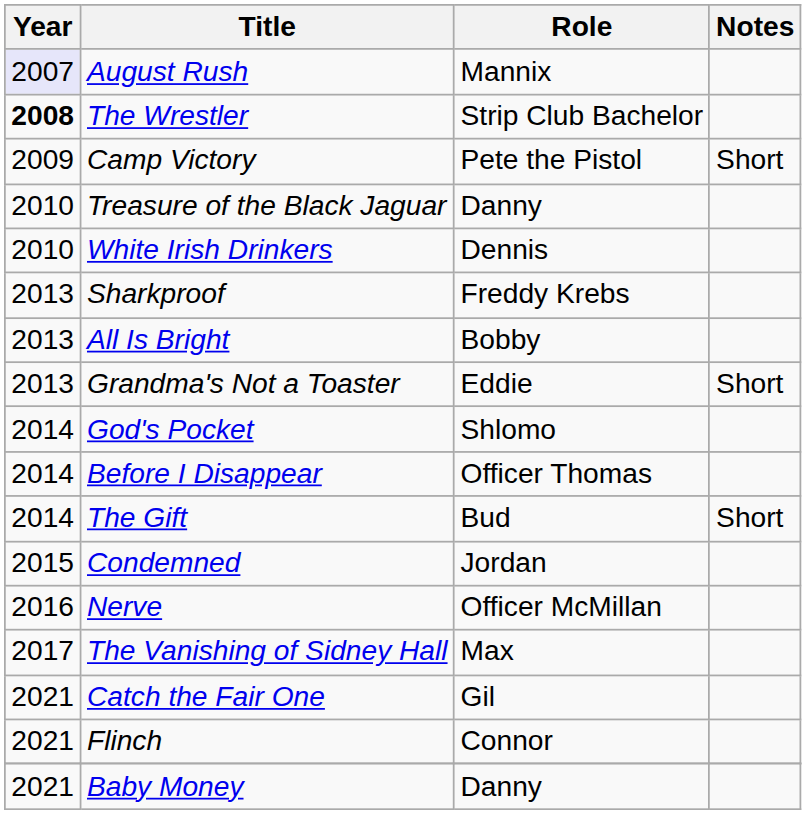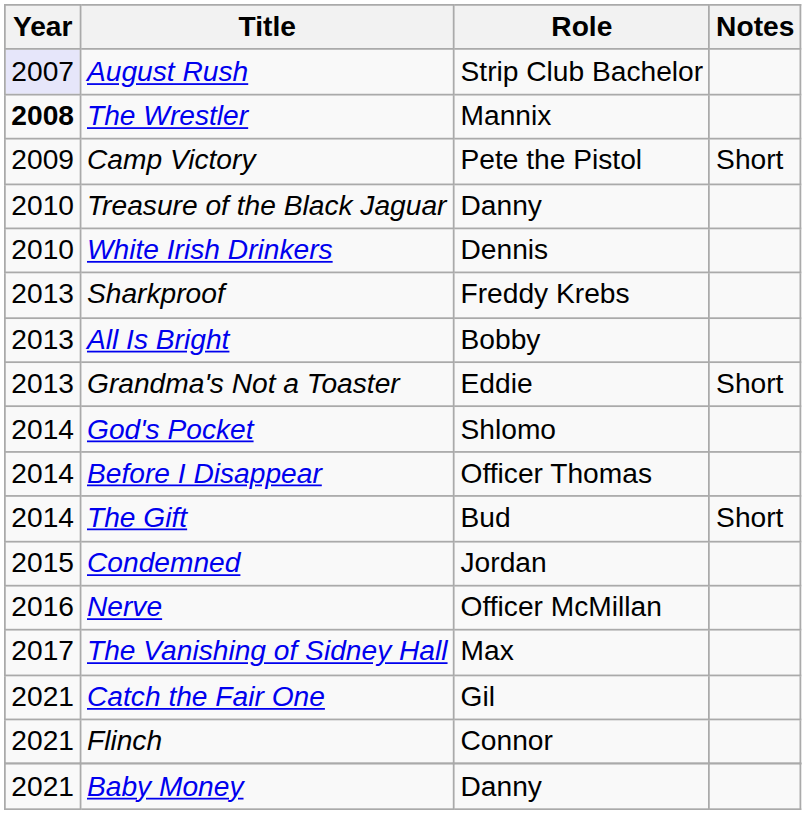 <table class="wikitable sortable">
 <tr>
 <th>Year</th>
 <th>Title</th>
 <th>Role</th>
 <th class="unsortable">Notes</th>
 </tr>
 <tr>
 <td style="background: lavender;">2007</td>
 <td><em><a href='#'>August Rush</a></em></td>
-<td>Mannix</td>
+<td>Strip Club Bachelor</td>
 <td></td>
 </tr>
 <tr>
 <td><strong>2008</strong></td>
 <td><em><a href='#'>The Wrestler</a></em></td>
-<td>Strip Club Bachelor</td>
+<td>Mannix</td>
 <td></td>
 </tr>
 <tr>
 <td>2009</td>
 <td><em>Camp Victory</em></td>
 <td>Pete the Pistol</td>
 <td>Short</td>
 </tr>
 <tr>
 <td>2010</td>
 <td><em>Treasure of the Black Jaguar</em></td>
 <td>Danny</td>
 <td></td>
 </tr>
 <tr>
 <td>2010</td>
 <td><em><a href='#'>White Irish Drinkers</a></em></td>
 <td>Dennis</td>
 <td></td>
 </tr>
 <tr>
 <td>2013</td>
 <td><em>Sharkproof</em></td>
 <td>Freddy Krebs</td>
 <td></td>
 </tr>
 <tr>
 <td>2013</td>
 <td><em><a href='#'>All Is Bright</a></em></td>
 <td>Bobby</td>
 <td></td>
 </tr>
 <tr>
 <td>2013</td>
 <td><em>Grandma's Not a Toaster</em></td>
 <td>Eddie</td>
 <td>Short</td>
 </tr>
 <tr>
 <td>2014</td>
 <td><em><a href='#'>God's Pocket</a></em></td>
 <td>Shlomo</td>
 <td></td>
 </tr>
 <tr>
 <td>2014</td>
 <td><em><a href='#'>Before I Disappear</a></em></td>
 <td>Officer Thomas</td>
 <td></td>
 </tr>
 <tr>
 <td>2014</td>
 <td><em><a href='#'>The Gift</a></em></td>
 <td>Bud</td>
 <td>Short</td>
 </tr>
 <tr>
 <td>2015</td>
 <td><em><a href='#'>Condemned</a></em></td>
 <td>Jordan</td>
 <td></td>
 </tr>
 <tr>
 <td>2016</td>
 <td><em><a href='#'>Nerve</a></em></td>
 <td>Officer McMillan</td>
 <td></td>
 </tr>
 <tr>
 <td>2017</td>
 <td><em><a href='#'>The Vanishing of Sidney Hall</a></em></td>
 <td>Max</td>
 <td></td>
 </tr>
 <tr>
 <td>2021</td>
 <td><em><a href='#'>Catch the Fair One</a></em></td>
 <td>Gil</td>
 <td></td>
 </tr>
 <tr>
 <td>2021</td>
 <td><em>Flinch</em></td>
 <td>Connor</td>
 <td></td>
 </tr>
 <tr>
 </tr>
 <tr>
 <td>2021</td>
 <td><em><a href='#'>Baby Money</a></em></td>
 <td>Danny</td>
 <td></td>
 </tr>
 </table>
